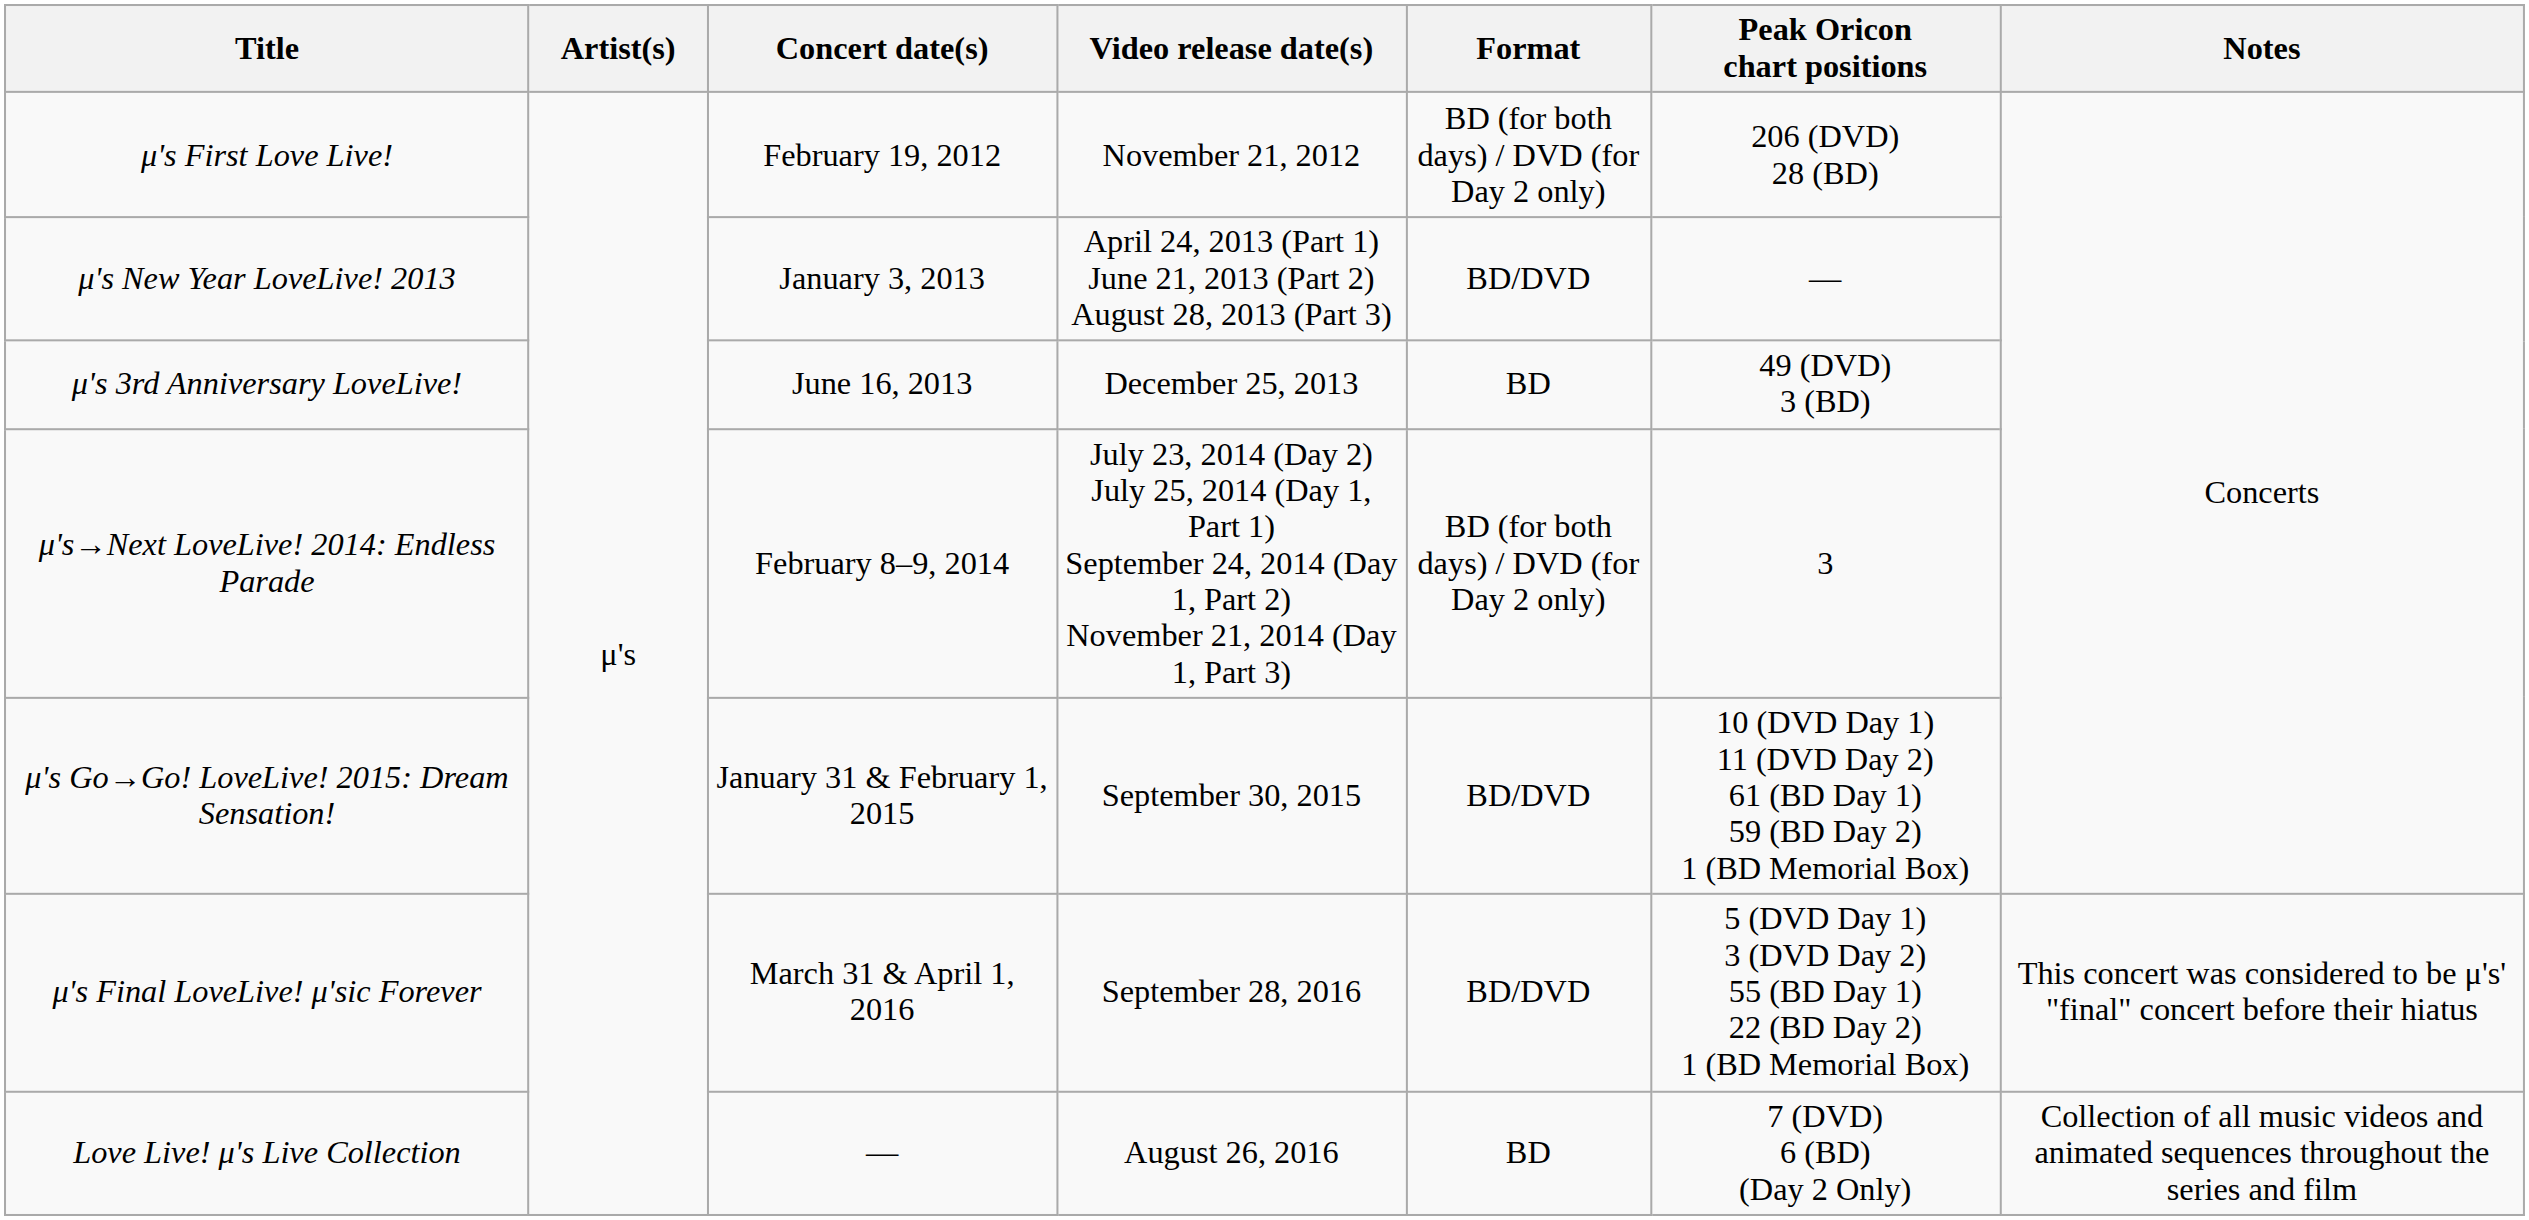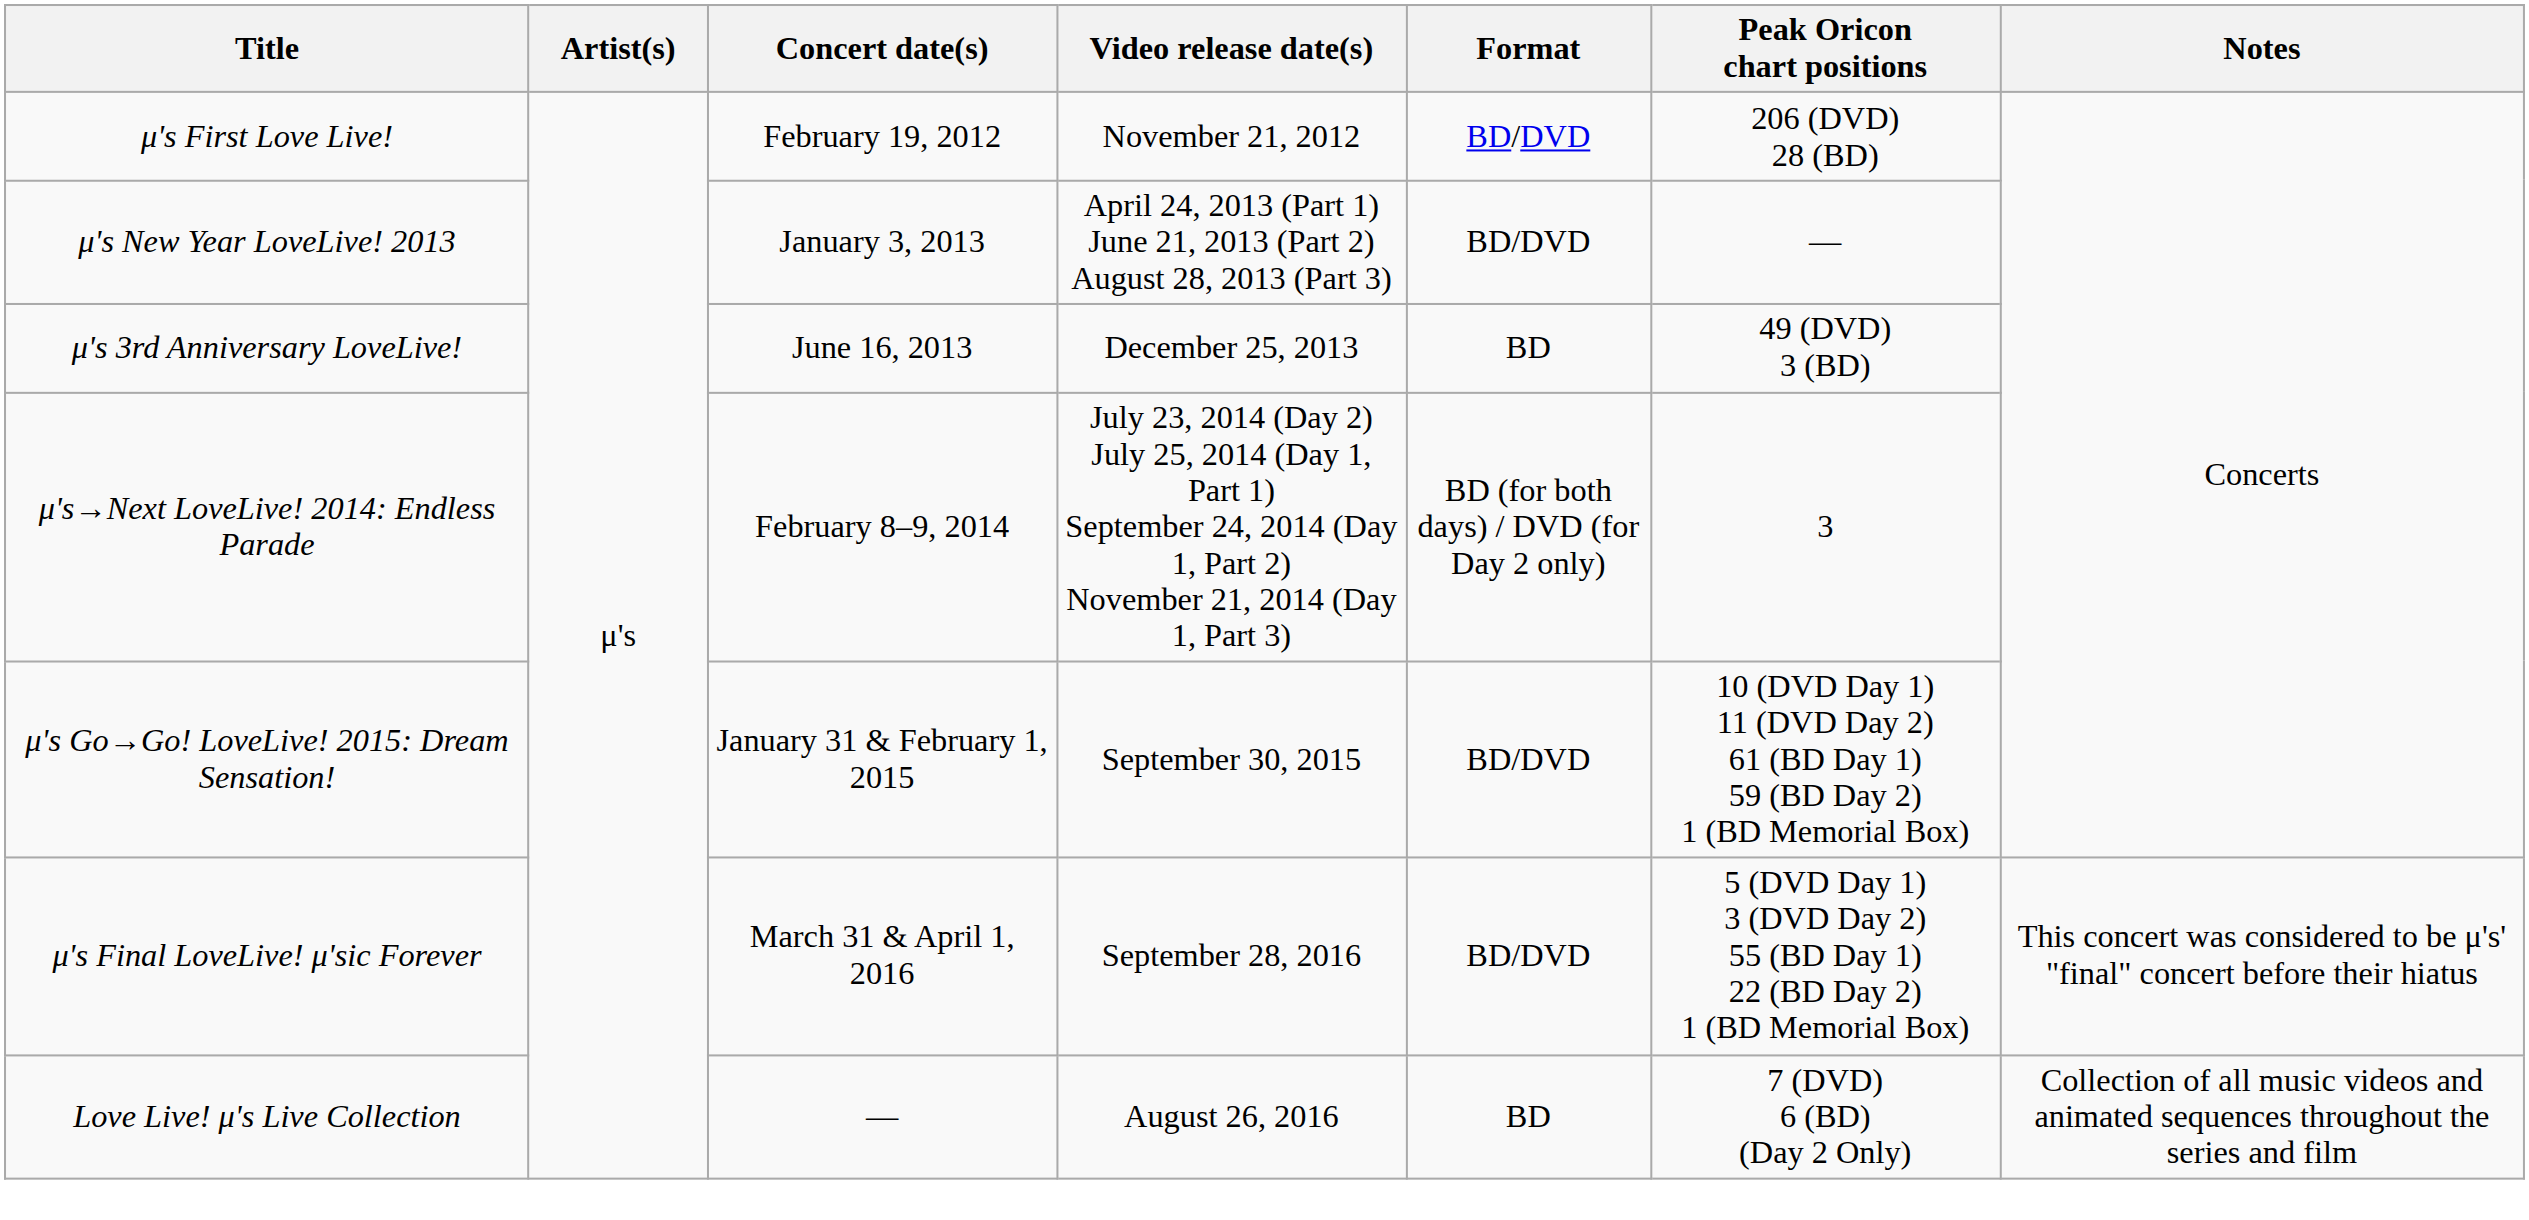 <table class="wikitable" style="text-align:center;">
 <tr>
 <th scope="col" rowspan="1" width="15%">Title</th>
 <th scope="col" rowspan="1" width="5%">Artist(s)</th>
 <th scope="col" colspan="1" width="10%">Concert date(s)</th>
 <th scope="col" colspan="1" width="10%">Video release date(s)</th>
 <th scope="col" colspan="1" width="7%">Format</th>
 <th scope="col" colspan="1" width="10%">Peak Oricon<br>chart positions</th>
 <th scope="col" colspan="1" width="15%">Notes</th>
 </tr>
 <tr>
 <td><em>μ's First Love Live!</em></td>
 <td rowspan="7">μ's</td>
 <td>February 19, 2012</td>
 <td>November 21, 2012</td>
-<td>BD (for both days) / DVD (for Day 2 only)</td>
+<td><a href='#'>BD</a>/<a href='#'>DVD</a></td>
 <td>206 (DVD)<br>28 (BD)</td>
 <td rowspan="5">Concerts</td>
 </tr>
 <tr>
 <td><em>μ's New Year LoveLive! 2013</em></td>
 <td>January 3, 2013</td>
 <td>April 24, 2013 (Part 1)<br>June 21, 2013 (Part 2)<br>August 28, 2013 (Part 3)</td>
 <td>BD/DVD</td>
 <td>—</td>
 </tr>
 <tr>
 <td><em>μ's 3rd Anniversary LoveLive!</em></td>
 <td>June 16, 2013</td>
 <td>December 25, 2013</td>
 <td>BD</td>
 <td>49 (DVD)<br>3 (BD)</td>
 </tr>
 <tr>
 <td><em>μ's→Next LoveLive! 2014: Endless Parade</em></td>
 <td>February 8–9, 2014</td>
 <td>July 23, 2014 (Day 2)<br>July 25, 2014 (Day 1, Part 1)<br>September 24, 2014 (Day 1, Part 2)<br>November 21, 2014 (Day 1, Part 3)</td>
 <td>BD (for both days) / DVD (for Day 2 only)</td>
 <td>3</td>
 </tr>
 <tr>
 <td><em>μ's Go→Go! LoveLive! 2015: Dream Sensation!</em></td>
 <td>January 31 & February 1, 2015</td>
 <td>September 30, 2015</td>
 <td>BD/DVD</td>
 <td>10 (DVD Day 1)<br>11 (DVD Day 2)<br>61 (BD Day 1)<br>59 (BD Day 2)<br>1 (BD Memorial Box)</td>
 </tr>
 <tr>
 <td><em>μ's Final LoveLive! μ'sic Forever</em></td>
 <td>March 31 & April 1, 2016</td>
 <td>September 28, 2016</td>
 <td>BD/DVD</td>
 <td>5 (DVD Day 1)<br>3 (DVD Day 2)<br>55 (BD Day 1)<br>22 (BD Day 2)<br>1 (BD Memorial Box)</td>
 <td>This concert was considered to be μ's' "final" concert before their hiatus</td>
 </tr>
 <tr>
 <td><em>Love Live! μ's Live Collection</em></td>
 <td>—</td>
 <td>August 26, 2016</td>
 <td>BD</td>
 <td>7 (DVD)<br>6 (BD)<br>(Day 2 Only)</td>
 <td>Collection of all music videos and animated sequences throughout the series and film</td>
 </tr>
 </table>
